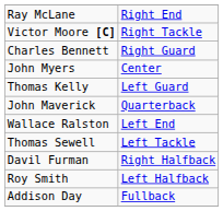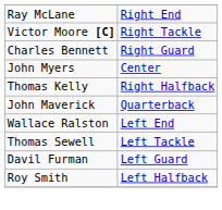 <table class="wikitable">
 <tr>
 </tr>
 <tr>
 <td>Ray McLane</td>
 <td><a href='#'>Right End</a></td>
 </tr>
 <tr>
 <td>Victor Moore <strong>[C]</strong></td>
 <td><a href='#'>Right Tackle</a></td>
 </tr>
 <tr>
 <td>Charles Bennett</td>
 <td><a href='#'>Right Guard</a></td>
 </tr>
 <tr>
 <td>John Myers</td>
 <td><a href='#'>Center</a></td>
 </tr>
 <tr>
 <td>Thomas Kelly</td>
-<td><a href='#'>Left Guard</a></td>
+<td><a href='#'>Right Halfback</a></td>
 </tr>
 <tr>
 <td>John Maverick</td>
 <td><a href='#'>Quarterback</a></td>
 </tr>
 <tr>
 <td>Wallace Ralston</td>
 <td><a href='#'>Left End</a></td>
 </tr>
 <tr>
 <td>Thomas Sewell</td>
 <td><a href='#'>Left Tackle</a></td>
 </tr>
 <tr>
 <td>Davil Furman</td>
-<td><a href='#'>Right Halfback</a></td>
+<td><a href='#'>Left Guard</a></td>
 </tr>
 <tr>
 <td>Roy Smith</td>
 <td><a href='#'>Left Halfback</a></td>
 </tr>
 <tr>
-<td>Addison Day</td>
-<td><a href='#'>Fullback</a></td>
-</tr>
-<tr>
 </tr>
 </table>
